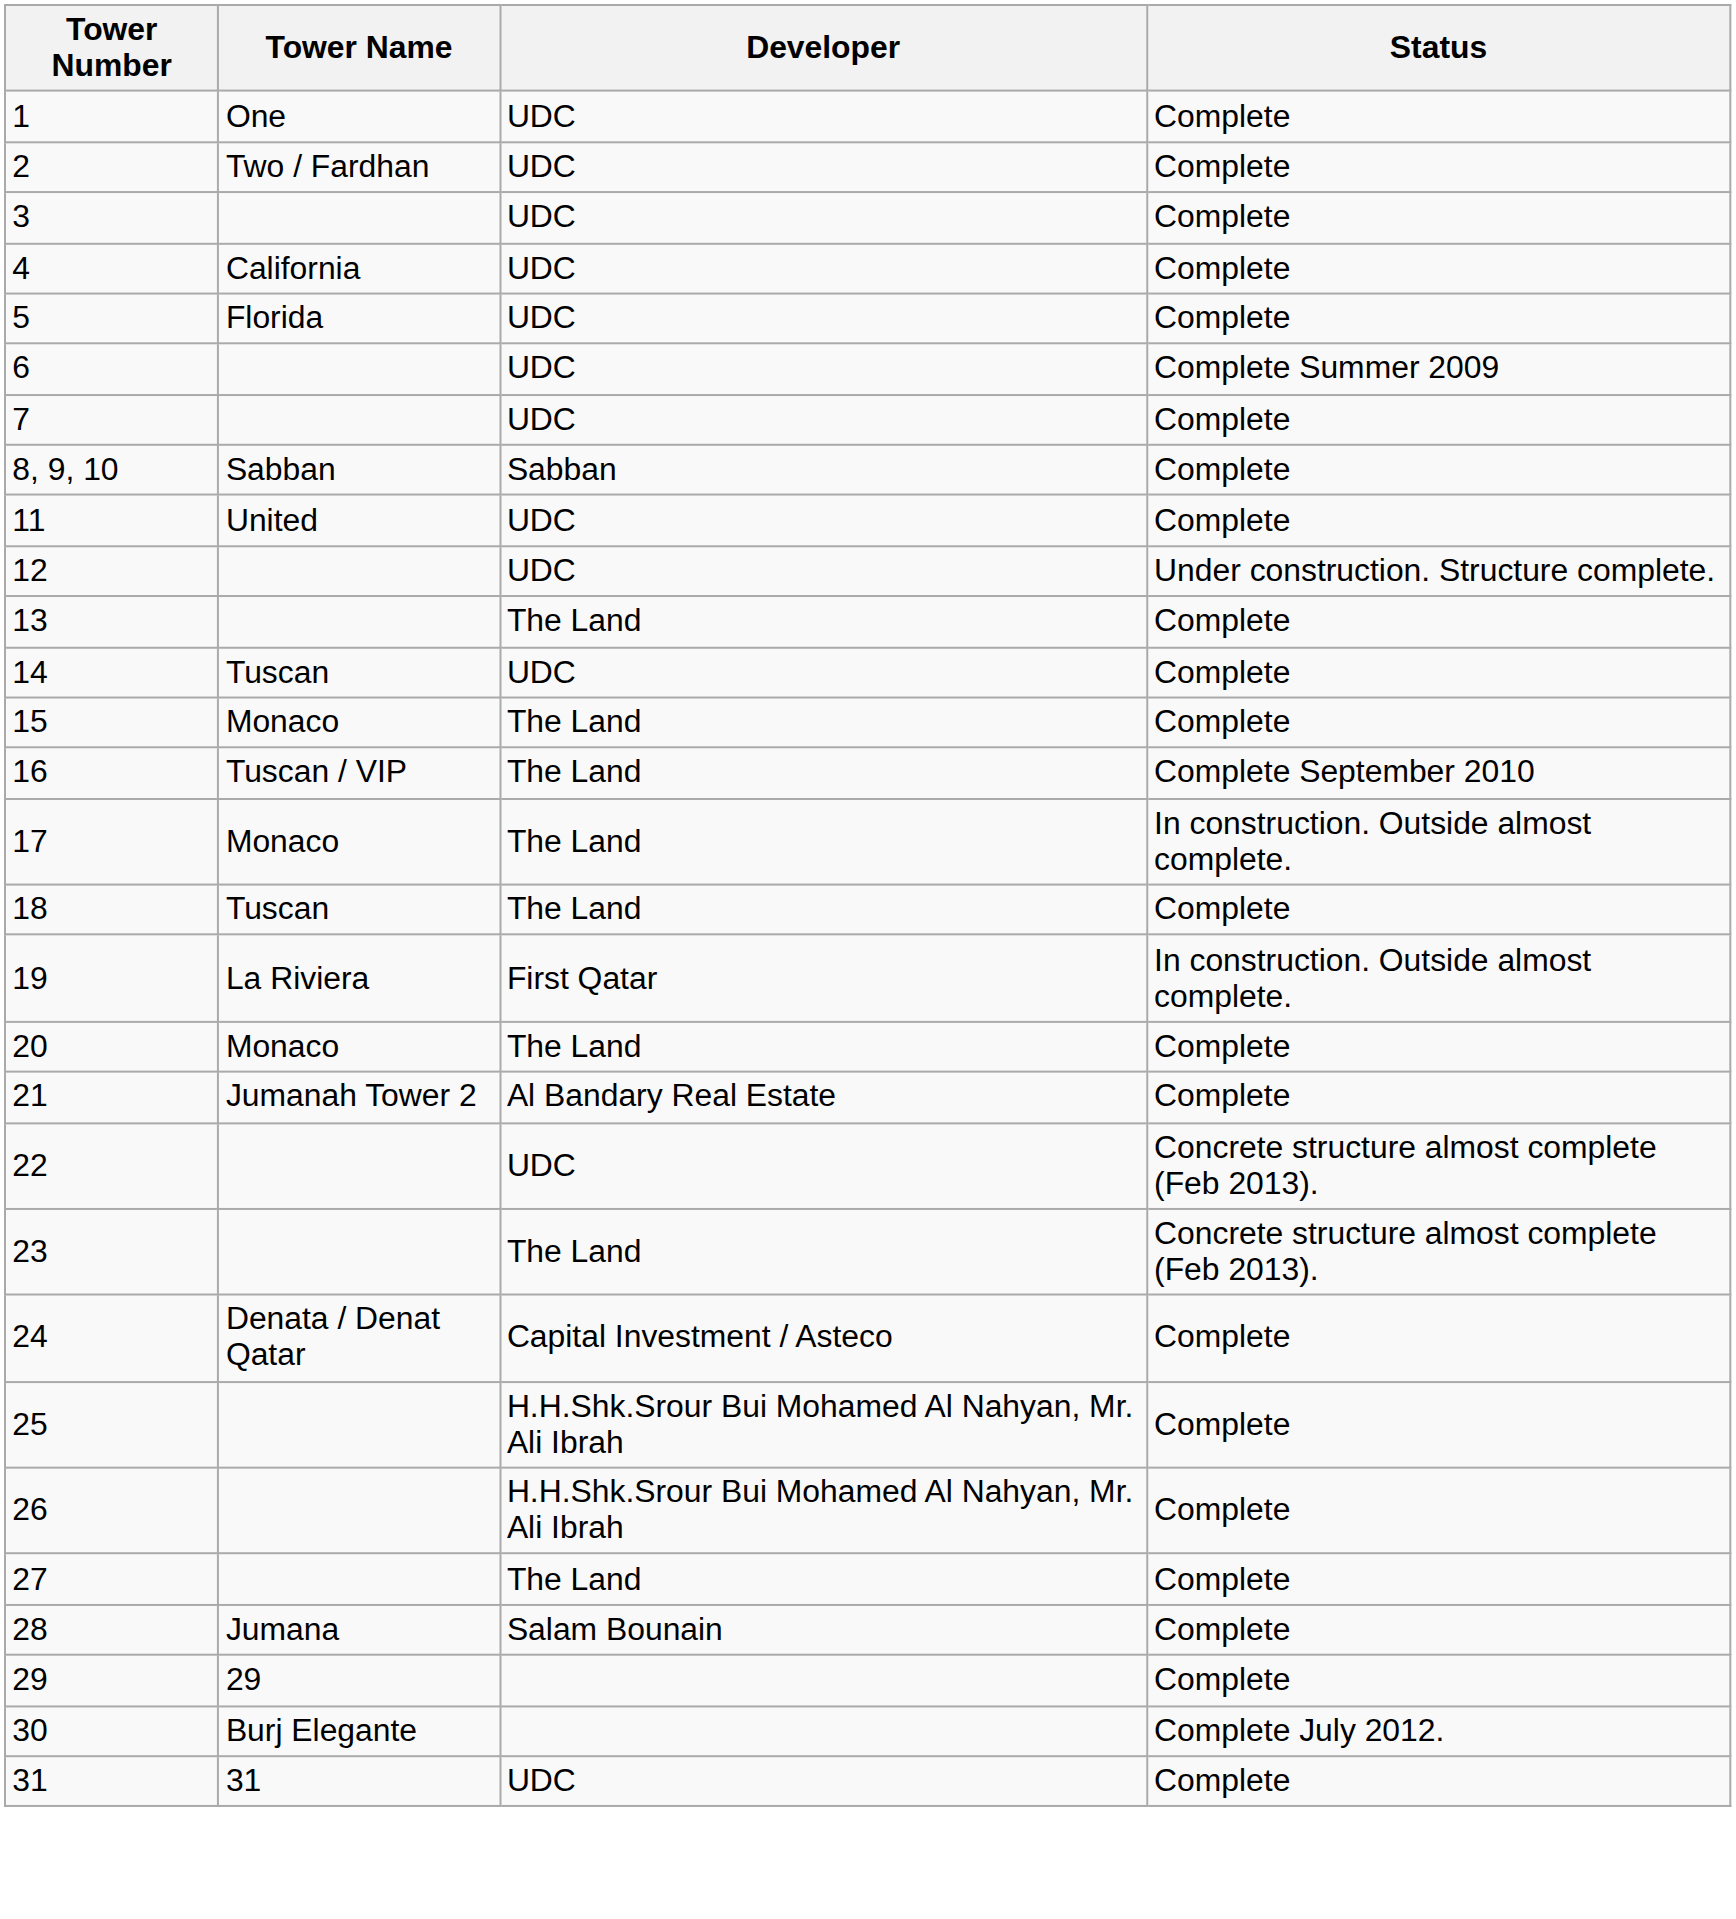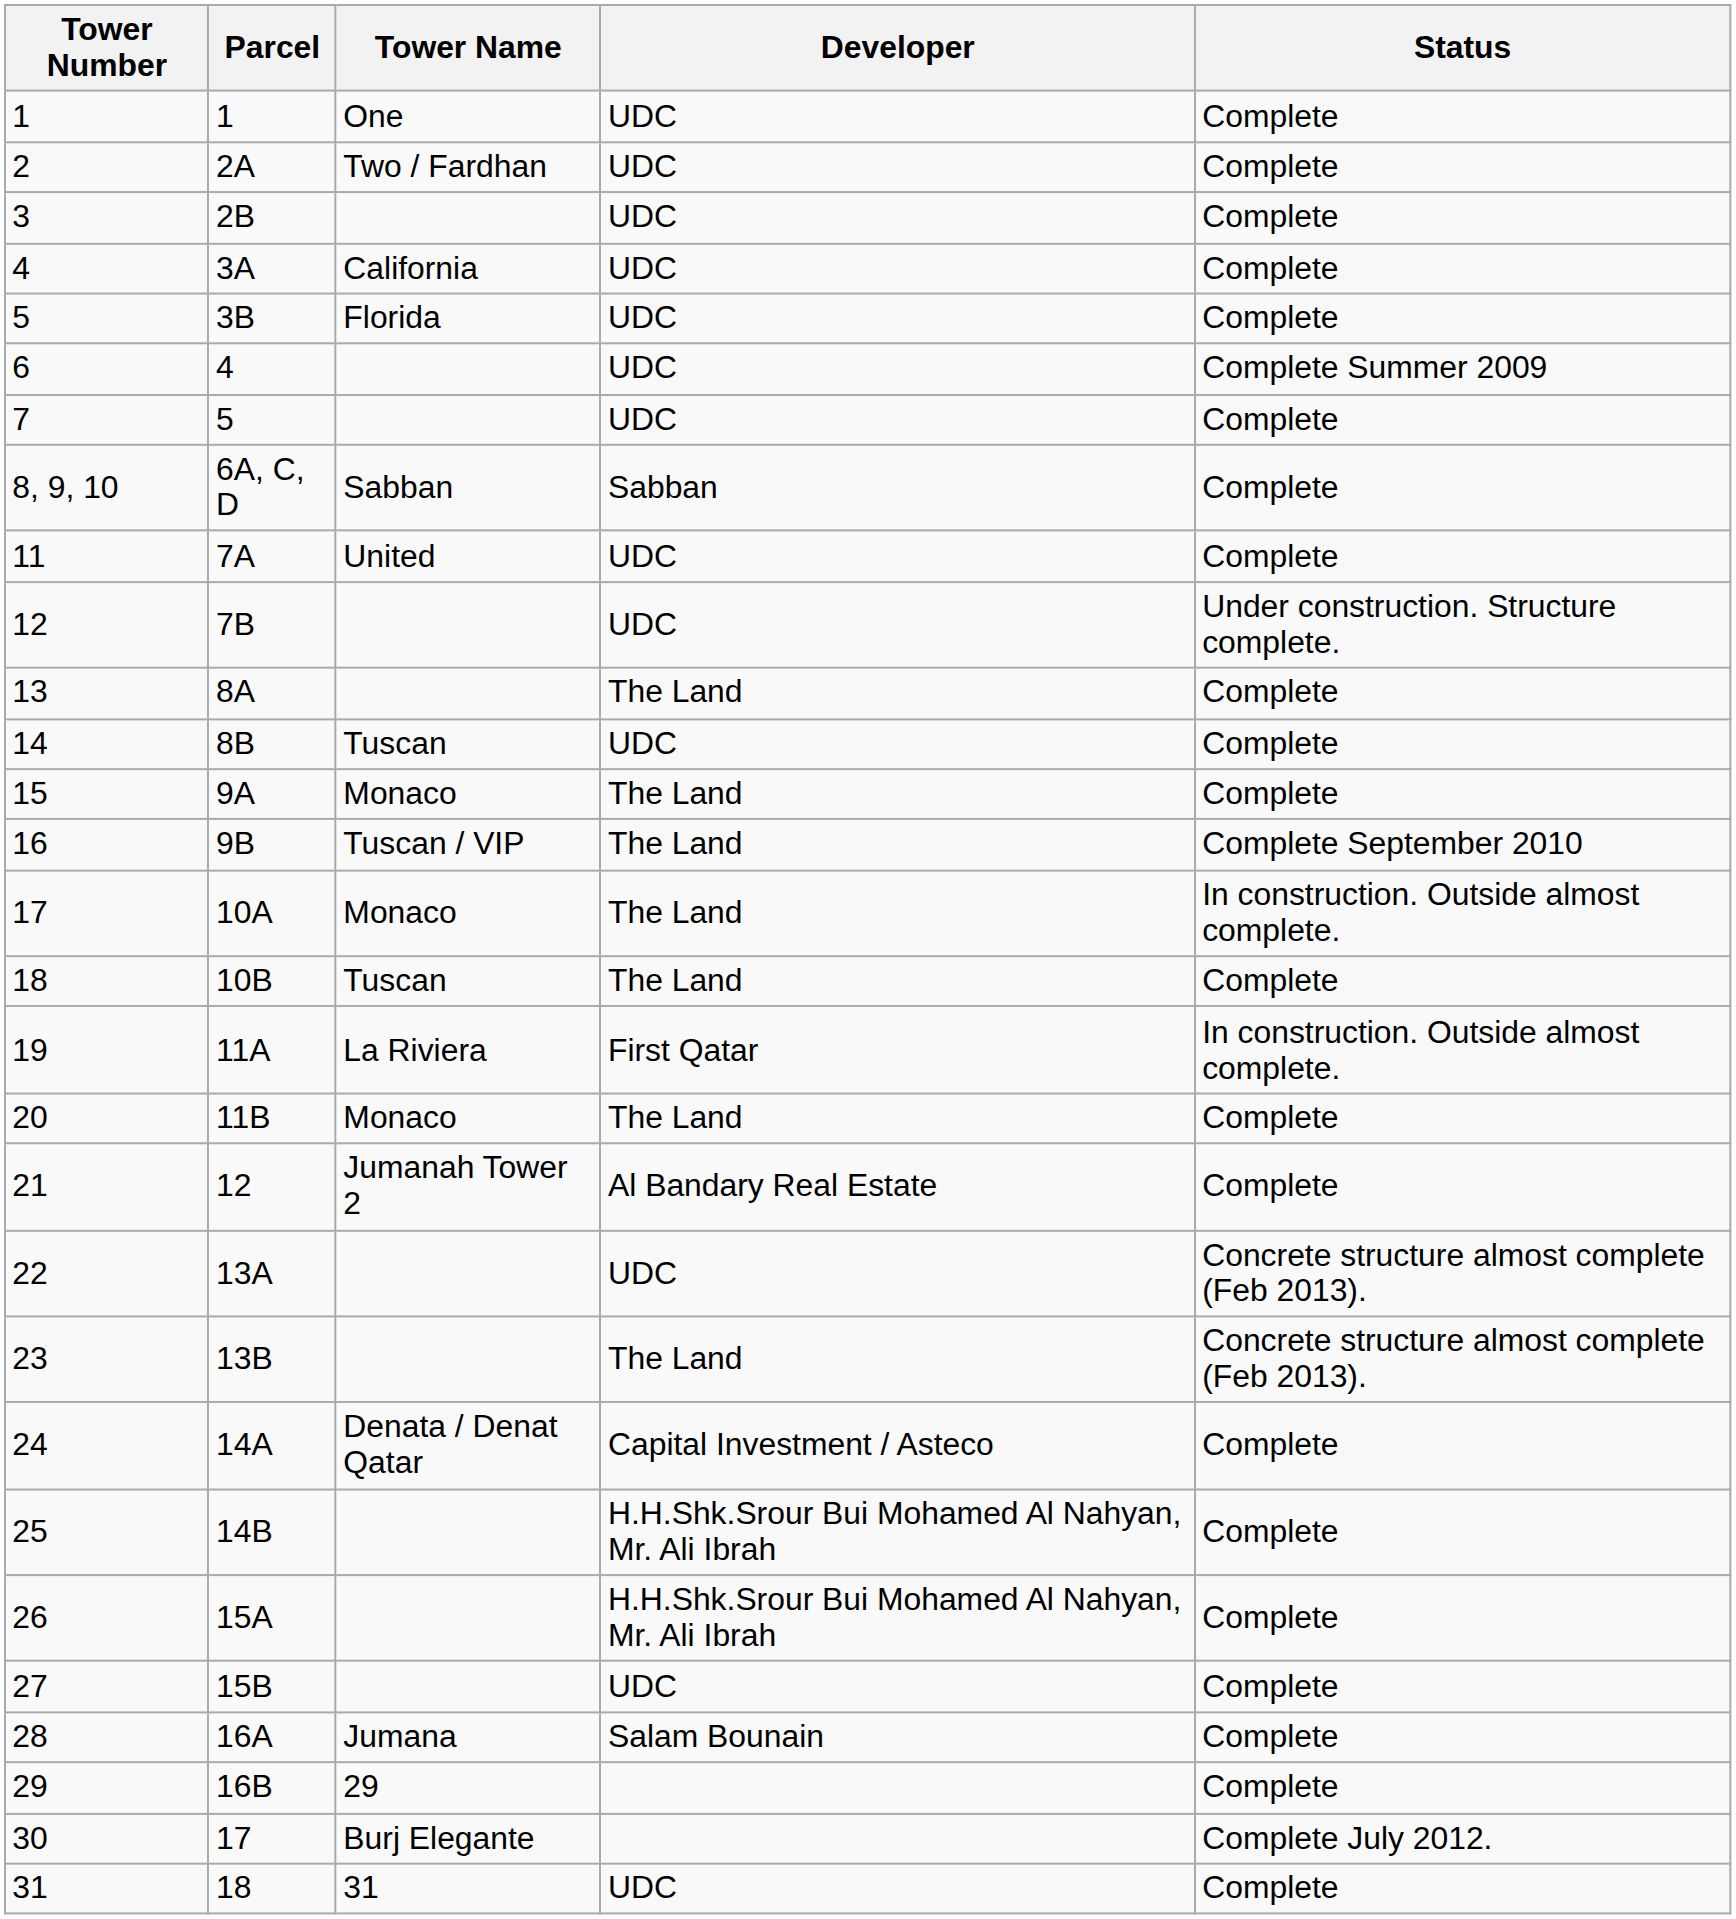 <table class="wikitable">
 <tr>
 <th>Tower Number</th>
+<th>Parcel</th>
 <th>Tower Name</th>
 <th>Developer</th>
 <th>Status</th>
 </tr>
 <tr>
+<td>1</td>
 <td>1</td>
 <td>One</td>
 <td>UDC</td>
 <td>Complete</td>
 </tr>
 <tr>
 <td>2</td>
+<td>2A</td>
 <td>Two / Fardhan</td>
 <td>UDC</td>
 <td>Complete</td>
 </tr>
 <tr>
 <td>3</td>
+<td>2B</td>
 <td></td>
 <td>UDC</td>
 <td>Complete</td>
 </tr>
 <tr>
 <td>4</td>
+<td>3A</td>
 <td>California</td>
 <td>UDC</td>
 <td>Complete</td>
 </tr>
 <tr>
 <td>5</td>
+<td>3B</td>
 <td>Florida</td>
 <td>UDC</td>
 <td>Complete</td>
 </tr>
 <tr>
 <td>6</td>
+<td>4</td>
 <td></td>
 <td>UDC</td>
 <td>Complete Summer 2009</td>
 </tr>
 <tr>
 <td>7</td>
+<td>5</td>
 <td></td>
 <td>UDC</td>
 <td>Complete</td>
 </tr>
 <tr>
 <td>8, 9, 10</td>
+<td>6A, C, D</td>
 <td>Sabban</td>
 <td>Sabban</td>
 <td>Complete</td>
 </tr>
 <tr>
 <td>11</td>
+<td>7A</td>
 <td>United</td>
 <td>UDC</td>
 <td>Complete</td>
 </tr>
 <tr>
 <td>12</td>
+<td>7B</td>
 <td></td>
 <td>UDC</td>
 <td>Under construction. Structure complete.</td>
 </tr>
 <tr>
 <td>13</td>
+<td>8A</td>
 <td></td>
 <td>The Land</td>
 <td>Complete</td>
 </tr>
 <tr>
 <td>14</td>
+<td>8B</td>
 <td>Tuscan</td>
 <td>UDC</td>
 <td>Complete</td>
 </tr>
 <tr>
 <td>15</td>
+<td>9A</td>
 <td>Monaco</td>
 <td>The Land</td>
 <td>Complete</td>
 </tr>
 <tr>
 <td>16</td>
+<td>9B</td>
 <td>Tuscan / VIP</td>
 <td>The Land</td>
 <td>Complete September 2010</td>
 </tr>
 <tr>
 <td>17</td>
+<td>10A</td>
 <td>Monaco</td>
 <td>The Land</td>
 <td>In construction. Outside almost complete.</td>
 </tr>
 <tr>
 <td>18</td>
+<td>10B</td>
 <td>Tuscan</td>
 <td>The Land</td>
 <td>Complete</td>
 </tr>
 <tr>
 <td>19</td>
+<td>11A</td>
 <td>La Riviera</td>
 <td>First Qatar</td>
 <td>In construction. Outside almost complete.</td>
 </tr>
 <tr>
 <td>20</td>
+<td>11B</td>
 <td>Monaco</td>
 <td>The Land</td>
 <td>Complete</td>
 </tr>
 <tr>
 <td>21</td>
+<td>12</td>
 <td>Jumanah Tower 2</td>
 <td>Al Bandary Real Estate</td>
 <td>Complete</td>
 </tr>
 <tr>
 <td>22</td>
+<td>13A</td>
 <td></td>
 <td>UDC</td>
 <td>Concrete structure almost complete (Feb 2013).</td>
 </tr>
 <tr>
 <td>23</td>
+<td>13B</td>
 <td></td>
 <td>The Land</td>
 <td>Concrete structure almost complete (Feb 2013).</td>
 </tr>
 <tr>
 <td>24</td>
+<td>14A</td>
 <td>Denata / Denat Qatar</td>
 <td>Capital Investment / Asteco</td>
 <td>Complete</td>
 </tr>
 <tr>
 <td>25</td>
+<td>14B</td>
 <td></td>
 <td>H.H.Shk.Srour Bui Mohamed Al Nahyan, Mr. Ali Ibrah</td>
 <td>Complete</td>
 </tr>
 <tr>
 <td>26</td>
+<td>15A</td>
 <td></td>
 <td>H.H.Shk.Srour Bui Mohamed Al Nahyan, Mr. Ali Ibrah</td>
 <td>Complete</td>
 </tr>
 <tr>
 <td>27</td>
+<td>15B</td>
 <td></td>
-<td>The Land</td>
+<td>UDC</td>
 <td>Complete</td>
 </tr>
 <tr>
 <td>28</td>
+<td>16A</td>
 <td>Jumana</td>
 <td>Salam Bounain</td>
 <td>Complete</td>
 </tr>
 <tr>
 <td>29</td>
+<td>16B</td>
 <td>29</td>
 <td></td>
 <td>Complete</td>
 </tr>
 <tr>
 <td>30</td>
+<td>17</td>
 <td>Burj Elegante</td>
 <td></td>
 <td>Complete July 2012.</td>
 </tr>
 <tr>
 <td>31</td>
+<td>18</td>
 <td>31</td>
 <td>UDC</td>
 <td>Complete</td>
 </tr>
 </table>
